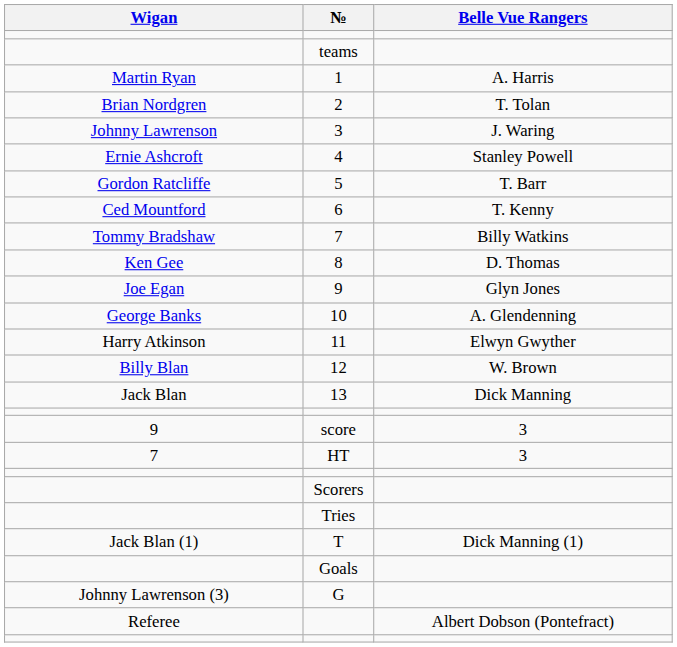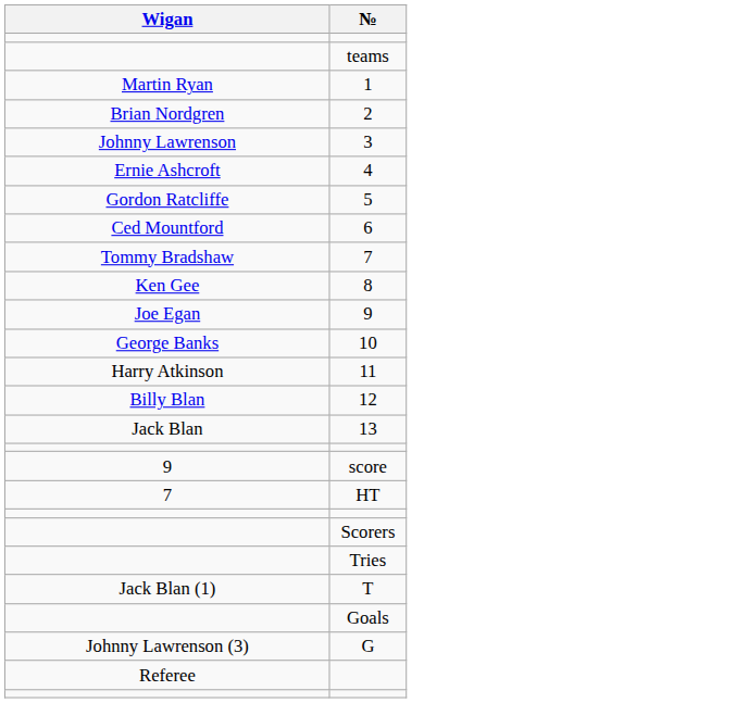 <table class="wikitable" style="text-align:center;">
 <tr>
 <th width=280 abbr="Wigan"><a href='#'>Wigan</a></th>
 <th width=60 abbr="Number">№</th>
-<th width=280 abbr="Wigan"><a href='#'>Belle Vue Rangers</a></th>
 </tr>
 <tr>
-<td></td>
 <td></td>
 <td></td>
 </tr>
 <tr>
 <td></td>
 <td>teams</td>
-<td></td>
 </tr>
 <tr>
 <td><a href='#'>Martin Ryan</a></td>
 <td>1</td>
-<td>A. Harris</td>
 </tr>
 <tr>
 <td><a href='#'>Brian Nordgren</a></td>
 <td>2</td>
-<td>T. Tolan</td>
 </tr>
 <tr>
 <td><a href='#'>Johnny Lawrenson</a></td>
 <td>3</td>
-<td>J. Waring</td>
 </tr>
 <tr>
 <td><a href='#'>Ernie Ashcroft</a></td>
 <td>4</td>
-<td>Stanley Powell</td>
 </tr>
 <tr>
 <td><a href='#'>Gordon Ratcliffe</a></td>
 <td>5</td>
-<td>T. Barr</td>
 </tr>
 <tr>
 <td><a href='#'>Ced Mountford</a></td>
 <td>6</td>
-<td>T. Kenny</td>
 </tr>
 <tr>
 <td><a href='#'>Tommy Bradshaw</a></td>
 <td>7</td>
-<td>Billy Watkins</td>
 </tr>
 <tr>
 <td><a href='#'>Ken Gee</a></td>
 <td>8</td>
-<td>D. Thomas</td>
 </tr>
 <tr>
 <td><a href='#'>Joe Egan</a></td>
 <td>9</td>
-<td>Glyn Jones</td>
 </tr>
 <tr>
 <td><a href='#'>George Banks</a></td>
 <td>10</td>
-<td>A. Glendenning</td>
 </tr>
 <tr>
 <td>Harry Atkinson </td>
 <td>11</td>
-<td>Elwyn Gwyther</td>
 </tr>
 <tr>
 <td><a href='#'>Billy Blan</a></td>
 <td>12</td>
-<td>W. Brown</td>
 </tr>
 <tr>
 <td>Jack Blan </td>
 <td>13</td>
-<td>Dick Manning</td>
 </tr>
 <tr>
-<td></td>
 <td></td>
 <td></td>
 </tr>
 <tr>
 <td>9</td>
 <td>score</td>
-<td>3</td>
 </tr>
 <tr>
 <td>7</td>
 <td>HT</td>
-<td>3</td>
 </tr>
 <tr>
-<td></td>
 <td></td>
 <td></td>
 </tr>
 <tr>
 <td></td>
 <td>Scorers</td>
+</tr>
+<tr>
+<td></td>
+<td>Tries</td>
+</tr>
+<tr>
+<td>Jack Blan (1)</td>
+<td>T</td>
+</tr>
+<tr>
+<td></td>
+<td>Goals</td>
+</tr>
+<tr>
+<td>Johnny Lawrenson (3)</td>
+<td>G</td>
+</tr>
+<tr>
+<td>Referee</td>
 <td></td>
 </tr>
 <tr>
 <td></td>
-<td>Tries</td>
-<td></td>
-</tr>
-<tr>
-<td>Jack Blan (1)</td>
-<td>T</td>
-<td>Dick Manning (1)</td>
-</tr>
-<tr>
-<td></td>
-<td>Goals</td>
-<td></td>
-</tr>
-<tr>
-<td>Johnny Lawrenson (3)</td>
-<td>G</td>
-<td></td>
-</tr>
-<tr>
-<td>Referee</td>
-<td></td>
-<td>Albert Dobson (Pontefract)</td>
-</tr>
-<tr>
-<td></td>
-<td></td>
 <td></td>
 </tr>
 </table>
